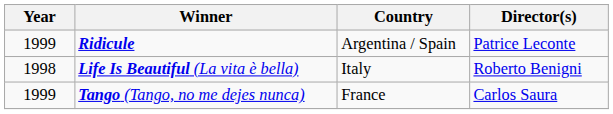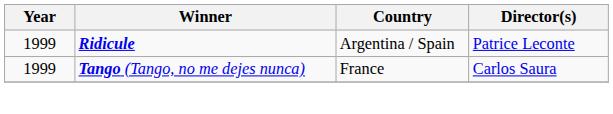 <table class="wikitable" width="95%" cellpadding="5">
 <tr>
 <th width="100"><strong>Year</strong></th>
 <th width="500"><strong>Winner</strong></th>
 <th width="200"><strong>Country</strong></th>
 <th width="200"><strong>Director(s)</strong></th>
 </tr>
 <tr>
 <td style="text-align:center;">1999</td>
 <td><strong><em><a href='#'>Ridicule</a></em></strong></td>
 <td>Argentina / Spain</td>
 <td><a href='#'>Patrice Leconte</a></td>
 </tr>
 <tr>
-<td style="text-align:center;">1998</td>
-<td><em><a href='#'><strong>Life Is Beautiful</strong> (La vita è bella)</a></em></td>
-<td>Italy</td>
-<td><a href='#'>Roberto Benigni</a></td>
-</tr>
-<tr>
 <td style="text-align:center;">1999</td>
 <td><em><a href='#'><strong>Tango</strong> (Tango, no me dejes nunca)</a></em></td>
 <td>France</td>
 <td><a href='#'>Carlos Saura</a></td>
 </tr>
 <tr>
 </tr>
 </table>
